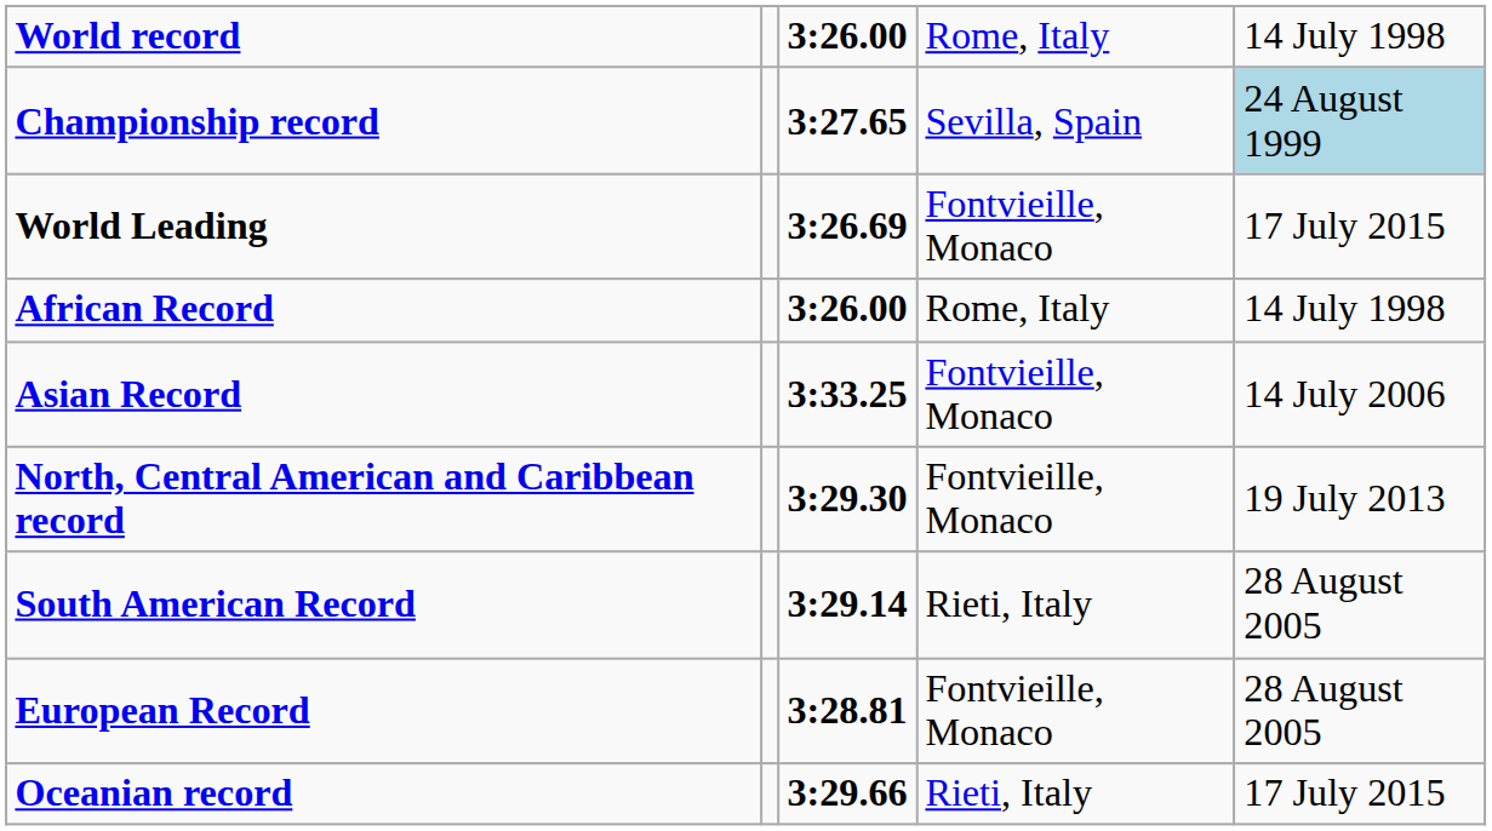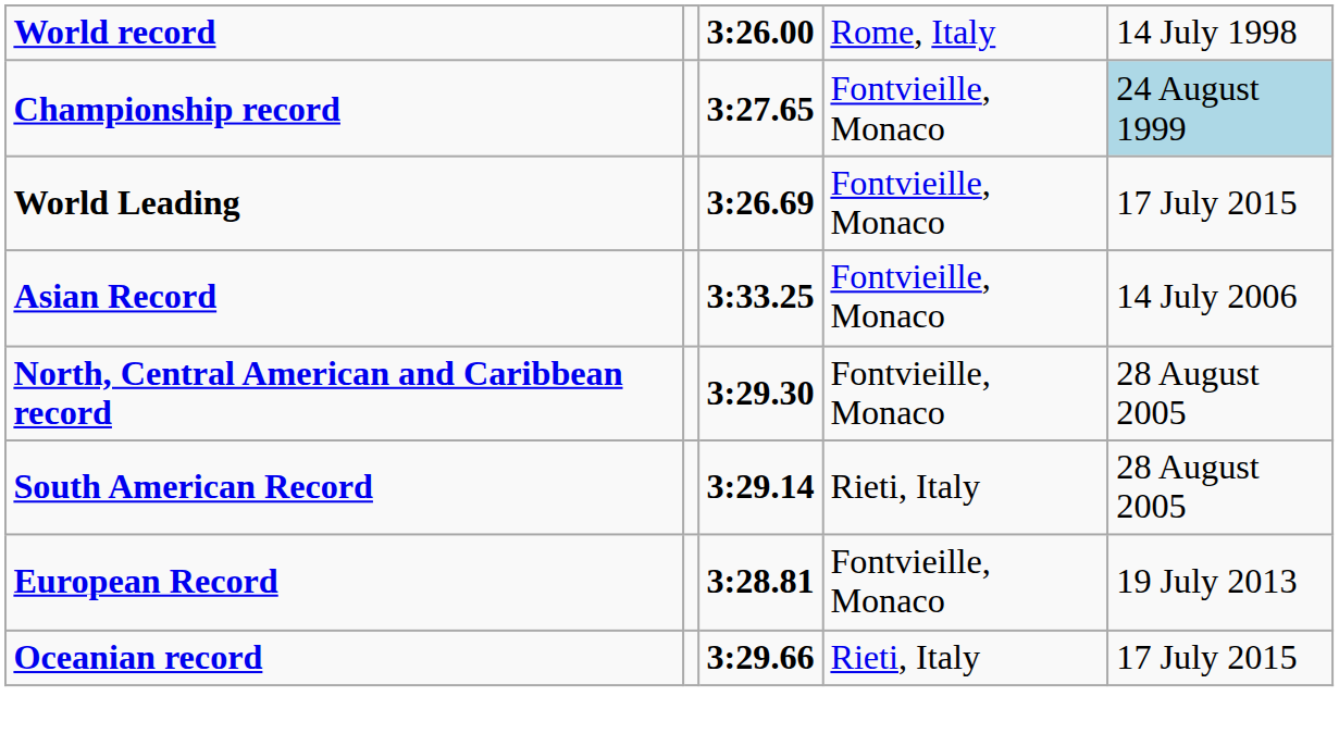 <table class="wikitable">
 <tr>
 <td><strong><a href='#'>World record</a></strong></td>
 <td></td>
 <td><strong>3:26.00</strong></td>
 <td><a href='#'>Rome</a>, <a href='#'>Italy</a></td>
 <td>14 July 1998</td>
 </tr>
 <tr>
 <td><strong><a href='#'>Championship record</a></strong></td>
 <td></td>
 <td><strong>3:27.65</strong></td>
-<td><a href='#'>Sevilla</a>, <a href='#'>Spain</a></td>
+<td><a href='#'>Fontvieille</a>, Monaco</td>
 <td style="background: lightblue;">24 August 1999</td>
 </tr>
 <tr>
 <td><strong>World Leading</strong></td>
 <td></td>
 <td><strong>3:26.69</strong></td>
 <td><a href='#'>Fontvieille</a>, Monaco</td>
 <td>17 July 2015</td>
-</tr>
-<tr>
-<td><strong><a href='#'>African Record</a></strong></td>
-<td></td>
-<td><strong>3:26.00</strong></td>
-<td>Rome, Italy</td>
-<td>14 July 1998</td>
 </tr>
 <tr>
 <td><strong><a href='#'>Asian Record</a></strong></td>
 <td></td>
 <td><strong>3:33.25</strong></td>
 <td><a href='#'>Fontvieille</a>, Monaco</td>
 <td>14 July 2006</td>
 </tr>
 <tr>
 <td><strong><a href='#'>North, Central American and Caribbean record</a></strong></td>
 <td></td>
 <td><strong>3:29.30</strong></td>
 <td>Fontvieille, Monaco</td>
-<td>19 July 2013</td>
+<td>28 August 2005</td>
 </tr>
 <tr>
 <td><strong><a href='#'>South American Record</a></strong></td>
 <td></td>
 <td><strong>3:29.14</strong></td>
 <td>Rieti, Italy</td>
 <td>28 August 2005</td>
 </tr>
 <tr>
 <td><strong><a href='#'>European Record</a></strong></td>
 <td></td>
 <td><strong>3:28.81</strong></td>
 <td>Fontvieille, Monaco</td>
-<td>28 August 2005</td>
+<td>19 July 2013</td>
 </tr>
 <tr>
 <td><strong><a href='#'>Oceanian record</a></strong></td>
 <td></td>
 <td><strong>3:29.66</strong></td>
 <td><a href='#'>Rieti</a>, Italy</td>
 <td>17 July 2015</td>
 </tr>
 </table>
